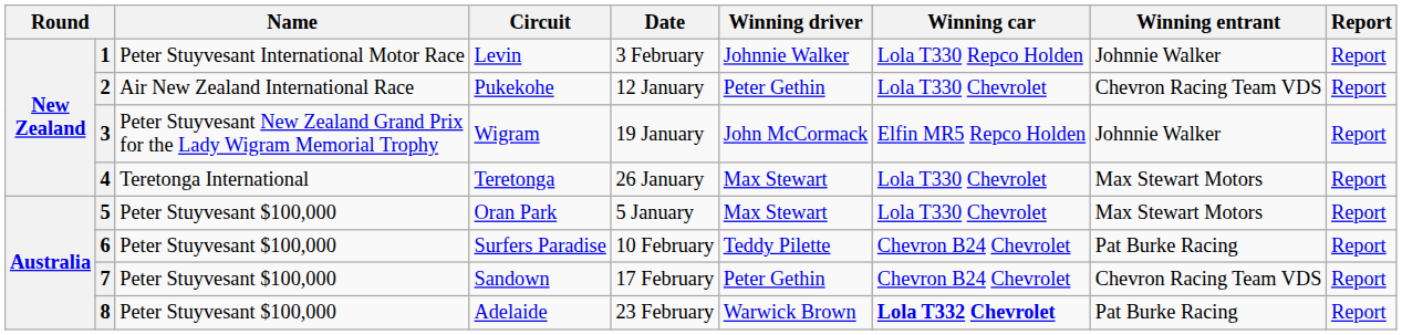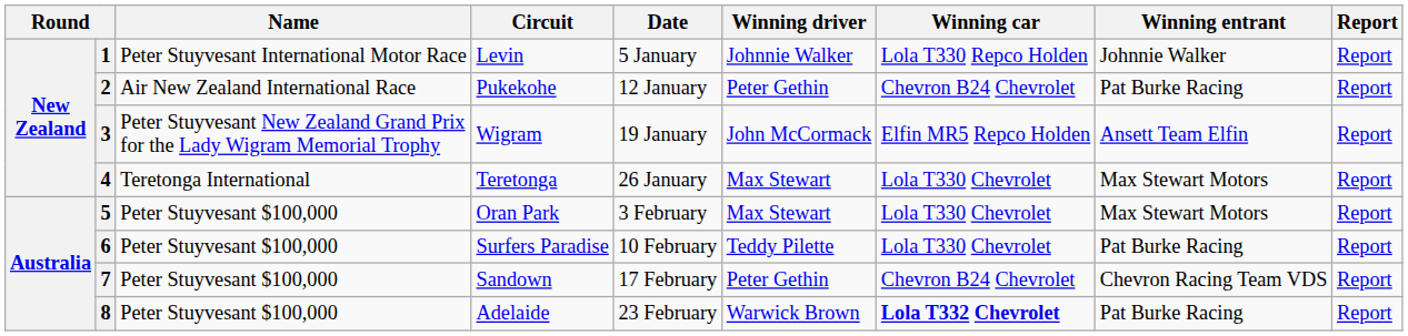 <table class="wikitable" style="font-size: 90%;">
 <tr>
 <th colspan=2>Round</th>
 <th>Name</th>
 <th>Circuit</th>
 <th>Date</th>
 <th>Winning driver</th>
 <th>Winning car</th>
 <th>Winning entrant</th>
 <th>Report</th>
 </tr>
 <tr>
 <th rowspan=4><a href='#'>New<br>Zealand</a></th>
 <th>1</th>
 <td>Peter Stuyvesant International Motor Race</td>
 <td><a href='#'>Levin</a></td>
-<td>3 February</td>
+<td>5 January</td>
 <td> <a href='#'>Johnnie Walker</a></td>
 <td><a href='#'>Lola T330</a> <a href='#'>Repco Holden</a></td>
 <td>Johnnie Walker</td>
 <td><a href='#'>Report</a></td>
 </tr>
 <tr>
 <th>2</th>
 <td>Air New Zealand International Race</td>
 <td><a href='#'>Pukekohe</a></td>
 <td>12 January</td>
 <td> <a href='#'>Peter Gethin</a></td>
-<td><a href='#'>Lola T330</a> <a href='#'>Chevrolet</a></td>
-<td>Chevron Racing Team VDS</td>
+<td><a href='#'>Chevron B24</a> <a href='#'>Chevrolet</a></td>
+<td>Pat Burke Racing</td>
 <td><a href='#'>Report</a></td>
 </tr>
 <tr>
 <th>3</th>
 <td>Peter Stuyvesant <a href='#'>New Zealand Grand Prix</a><br> for the <a href='#'>Lady Wigram Memorial Trophy</a></td>
 <td><a href='#'>Wigram</a></td>
 <td>19 January</td>
 <td> <a href='#'>John McCormack</a></td>
 <td><a href='#'>Elfin MR5</a> <a href='#'>Repco Holden</a></td>
-<td>Johnnie Walker</td>
+<td><a href='#'>Ansett Team Elfin</a></td>
 <td><a href='#'>Report</a></td>
 </tr>
 <tr>
 <th>4</th>
 <td>Teretonga International</td>
 <td><a href='#'>Teretonga</a></td>
 <td>26 January</td>
 <td> <a href='#'>Max Stewart</a></td>
 <td><a href='#'>Lola T330</a> <a href='#'>Chevrolet</a></td>
 <td>Max Stewart Motors</td>
 <td><a href='#'>Report</a></td>
 </tr>
 <tr>
 <th rowspan=4><a href='#'>Australia</a></th>
 <th>5</th>
 <td>Peter Stuyvesant $100,000</td>
 <td><a href='#'>Oran Park</a></td>
-<td>5 January</td>
+<td>3 February</td>
 <td> <a href='#'>Max Stewart</a></td>
 <td><a href='#'>Lola T330</a> <a href='#'>Chevrolet</a></td>
 <td>Max Stewart Motors</td>
 <td><a href='#'>Report</a></td>
 </tr>
 <tr>
 <th>6</th>
 <td>Peter Stuyvesant $100,000</td>
 <td><a href='#'>Surfers Paradise</a></td>
 <td>10 February</td>
 <td> <a href='#'>Teddy Pilette</a></td>
-<td><a href='#'>Chevron B24</a> <a href='#'>Chevrolet</a></td>
+<td><a href='#'>Lola T330</a> <a href='#'>Chevrolet</a></td>
 <td>Pat Burke Racing</td>
 <td><a href='#'>Report</a></td>
 </tr>
 <tr>
 <th>7</th>
 <td>Peter Stuyvesant $100,000</td>
 <td><a href='#'>Sandown</a></td>
 <td>17 February</td>
 <td> <a href='#'>Peter Gethin</a></td>
 <td><a href='#'>Chevron B24</a> <a href='#'>Chevrolet</a></td>
 <td>Chevron Racing Team VDS</td>
 <td><a href='#'>Report</a></td>
 </tr>
 <tr>
 <th>8</th>
 <td>Peter Stuyvesant $100,000</td>
 <td><a href='#'>Adelaide</a></td>
 <td>23 February</td>
 <td> <a href='#'>Warwick Brown</a></td>
 <td><strong><a href='#'>Lola T332</a> <a href='#'>Chevrolet</a></strong></td>
 <td>Pat Burke Racing</td>
 <td><a href='#'>Report</a></td>
 </tr>
 </table>
